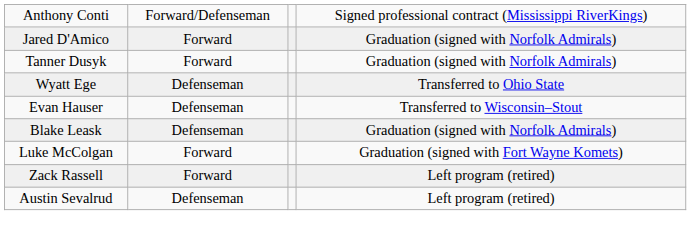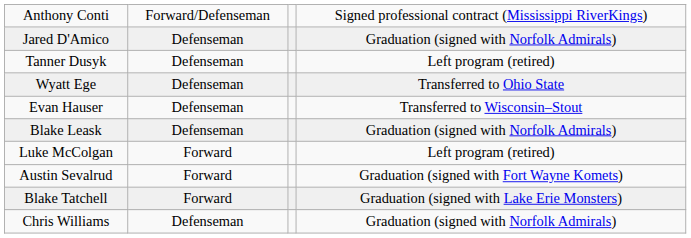 <table class="wikitable" width="60%">
 <tr align="center" bgcolor="">
 <td>Anthony Conti</td>
 <td>Forward/Defenseman</td>
 <td></td>
 <td>Signed professional contract (<a href='#'>Mississippi RiverKings</a>)</td>
 </tr>
 <tr align="center" bgcolor="f0f0f0">
 <td>Jared D'Amico</td>
-<td>Forward</td>
+<td>Defenseman</td>
 <td></td>
 <td>Graduation (signed with <a href='#'>Norfolk Admirals</a>)</td>
 </tr>
 <tr align="center" bgcolor="">
 <td>Tanner Dusyk</td>
-<td>Forward</td>
+<td>Defenseman</td>
 <td></td>
-<td>Graduation (signed with <a href='#'>Norfolk Admirals</a>)</td>
+<td>Left program (retired)</td>
 </tr>
 <tr align="center" bgcolor="f0f0f0">
 <td>Wyatt Ege</td>
 <td>Defenseman</td>
 <td></td>
 <td>Transferred to <a href='#'>Ohio State</a></td>
 </tr>
 <tr align="center" bgcolor="">
 <td>Evan Hauser</td>
 <td>Defenseman</td>
 <td></td>
 <td>Transferred to <a href='#'>Wisconsin–Stout</a></td>
 </tr>
 <tr align="center" bgcolor="f0f0f0">
 <td>Blake Leask</td>
 <td>Defenseman</td>
 <td></td>
 <td>Graduation (signed with <a href='#'>Norfolk Admirals</a>)</td>
 </tr>
 <tr align="center" bgcolor="">
 <td>Luke McColgan</td>
 <td>Forward</td>
 <td></td>
-<td>Graduation (signed with <a href='#'>Fort Wayne Komets</a>)</td>
-</tr>
-<tr align="center" bgcolor="f0f0f0">
-<td>Zack Rassell</td>
-<td>Forward</td>
-<td></td>
 <td>Left program (retired)</td>
 </tr>
 <tr align="center" bgcolor="">
 <td>Austin Sevalrud</td>
+<td>Forward</td>
+<td></td>
+<td>Graduation (signed with <a href='#'>Fort Wayne Komets</a>)</td>
+</tr>
+<tr align="center" bgcolor="f0f0f0">
+<td>Blake Tatchell</td>
+<td>Forward</td>
+<td></td>
+<td>Graduation (signed with <a href='#'>Lake Erie Monsters</a>)</td>
+</tr>
+<tr align="center" bgcolor="">
+<td>Chris Williams</td>
 <td>Defenseman</td>
 <td></td>
-<td>Left program (retired)</td>
+<td>Graduation (signed with <a href='#'>Norfolk Admirals</a>)</td>
 </tr>
 </table>
